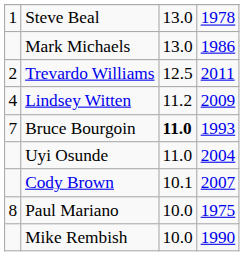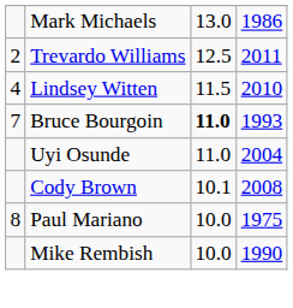 <table class="wikitable">
 <tr>
-</tr>
-<tr>
-<td>1</td>
-<td>Steve Beal</td>
-<td>13.0</td>
-<td><a href='#'>1978</a></td>
 </tr>
 <tr>
 <td></td>
 <td>Mark Michaels</td>
 <td>13.0</td>
 <td><a href='#'>1986</a></td>
 </tr>
 <tr>
 <td>2</td>
 <td><a href='#'>Trevardo Williams</a></td>
 <td>12.5</td>
 <td><a href='#'>2011</a></td>
 </tr>
 <tr>
 <td>4</td>
 <td><a href='#'>Lindsey Witten</a></td>
-<td>11.2</td>
-<td><a href='#'>2009</a></td>
+<td>11.5</td>
+<td><a href='#'>2010</a></td>
 </tr>
 <tr>
 <td>7</td>
 <td>Bruce Bourgoin</td>
 <td><strong>11.0</strong></td>
 <td><a href='#'>1993</a></td>
 </tr>
 <tr>
 <td></td>
 <td>Uyi Osunde</td>
 <td>11.0</td>
 <td><a href='#'>2004</a></td>
 </tr>
 <tr>
 <td></td>
 <td><a href='#'>Cody Brown</a></td>
 <td>10.1</td>
-<td><a href='#'>2007</a></td>
+<td><a href='#'>2008</a></td>
 </tr>
 <tr>
 <td>8</td>
 <td>Paul Mariano</td>
 <td>10.0</td>
 <td><a href='#'>1975</a></td>
 </tr>
 <tr>
 <td></td>
 <td>Mike Rembish</td>
 <td>10.0</td>
 <td><a href='#'>1990</a></td>
 </tr>
 </table>
